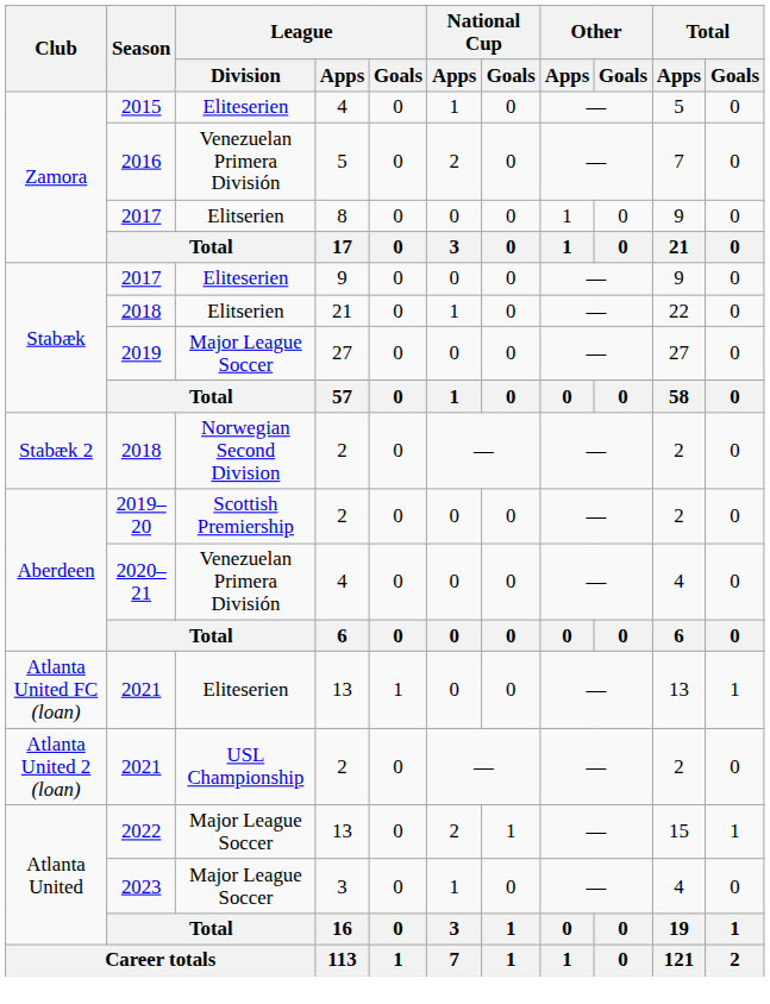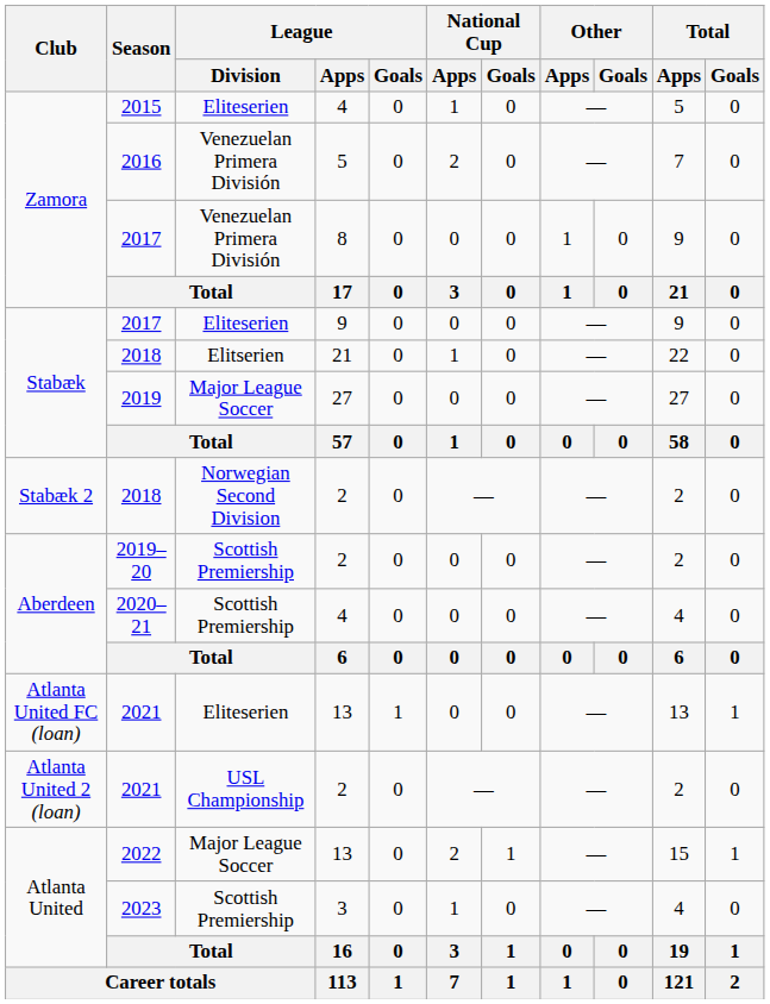 <table class="wikitable" style="text-align:center">
 <tr>
 <th rowspan="2">Club</th>
 <th rowspan="2">Season</th>
 <th colspan="3">League</th>
 <th colspan="2">National Cup</th>
 <th colspan="2">Other</th>
 <th colspan="2">Total</th>
 </tr>
 <tr>
 <th>Division</th>
 <th>Apps</th>
 <th>Goals</th>
 <th>Apps</th>
 <th>Goals</th>
 <th>Apps</th>
 <th>Goals</th>
 <th>Apps</th>
 <th>Goals</th>
 </tr>
 <tr>
 <td rowspan="4"><a href='#'>Zamora</a></td>
 <td><a href='#'>2015</a></td>
 <td><a href='#'>Eliteserien</a></td>
 <td>4</td>
 <td>0</td>
 <td>1</td>
 <td>0</td>
 <td colspan="2">—</td>
 <td>5</td>
 <td>0</td>
 </tr>
 <tr>
 <td><a href='#'>2016</a></td>
 <td>Venezuelan Primera División</td>
 <td>5</td>
 <td>0</td>
 <td>2</td>
 <td>0</td>
 <td colspan="2">—</td>
 <td>7</td>
 <td>0</td>
 </tr>
 <tr>
 <td><a href='#'>2017</a></td>
-<td>Elitserien</td>
+<td>Venezuelan Primera División</td>
 <td>8</td>
 <td>0</td>
 <td>0</td>
 <td>0</td>
 <td>1</td>
 <td>0</td>
 <td>9</td>
 <td>0</td>
 </tr>
 <tr>
 <th colspan="2">Total</th>
 <th>17</th>
 <th>0</th>
 <th>3</th>
 <th>0</th>
 <th>1</th>
 <th>0</th>
 <th>21</th>
 <th>0</th>
 </tr>
 <tr>
 <td rowspan="4"><a href='#'>Stabæk</a></td>
 <td><a href='#'>2017</a></td>
 <td><a href='#'>Eliteserien</a></td>
 <td>9</td>
 <td>0</td>
 <td>0</td>
 <td>0</td>
 <td colspan="2">—</td>
 <td>9</td>
 <td>0</td>
 </tr>
 <tr>
 <td><a href='#'>2018</a></td>
 <td>Elitserien</td>
 <td>21</td>
 <td>0</td>
 <td>1</td>
 <td>0</td>
 <td colspan="2">—</td>
 <td>22</td>
 <td>0</td>
 </tr>
 <tr>
 <td><a href='#'>2019</a></td>
 <td><a href='#'>Major League Soccer</a></td>
 <td>27</td>
 <td>0</td>
 <td>0</td>
 <td>0</td>
 <td colspan="2">—</td>
 <td>27</td>
 <td>0</td>
 </tr>
 <tr>
 <th colspan="2">Total</th>
 <th>57</th>
 <th>0</th>
 <th>1</th>
 <th>0</th>
 <th>0</th>
 <th>0</th>
 <th>58</th>
 <th>0</th>
 </tr>
 <tr>
 <td><a href='#'>Stabæk 2</a></td>
 <td><a href='#'>2018</a></td>
 <td><a href='#'>Norwegian Second Division</a></td>
 <td>2</td>
 <td>0</td>
 <td colspan="2">—</td>
 <td colspan="2">—</td>
 <td>2</td>
 <td>0</td>
 </tr>
 <tr>
 <td rowspan="3"><a href='#'>Aberdeen</a></td>
 <td><a href='#'>2019–20</a></td>
 <td><a href='#'>Scottish Premiership</a></td>
 <td>2</td>
 <td>0</td>
 <td>0</td>
 <td>0</td>
 <td colspan="2">—</td>
 <td>2</td>
 <td>0</td>
 </tr>
 <tr>
 <td><a href='#'>2020–21</a></td>
-<td>Venezuelan Primera División</td>
+<td>Scottish Premiership</td>
 <td>4</td>
 <td>0</td>
 <td>0</td>
 <td>0</td>
 <td colspan="2">—</td>
 <td>4</td>
 <td>0</td>
 </tr>
 <tr>
 <th colspan="2">Total</th>
 <th>6</th>
 <th>0</th>
 <th>0</th>
 <th>0</th>
 <th>0</th>
 <th>0</th>
 <th>6</th>
 <th>0</th>
 </tr>
 <tr>
 <td><a href='#'>Atlanta United FC</a> <em>(loan)</em></td>
 <td><a href='#'>2021</a></td>
 <td>Eliteserien</td>
 <td>13</td>
 <td>1</td>
 <td>0</td>
 <td>0</td>
 <td colspan="2">—</td>
 <td>13</td>
 <td>1</td>
 </tr>
 <tr>
 <td><a href='#'>Atlanta United 2</a> <em>(loan)</em></td>
 <td><a href='#'>2021</a></td>
 <td><a href='#'>USL Championship</a></td>
 <td>2</td>
 <td>0</td>
 <td colspan="2">—</td>
 <td colspan="2">—</td>
 <td>2</td>
 <td>0</td>
 </tr>
 <tr>
 <td rowspan="3">Atlanta United</td>
 <td><a href='#'>2022</a></td>
 <td>Major League Soccer</td>
 <td>13</td>
 <td>0</td>
 <td>2</td>
 <td>1</td>
 <td colspan="2">—</td>
 <td>15</td>
 <td>1</td>
 </tr>
 <tr>
 <td><a href='#'>2023</a></td>
-<td>Major League Soccer</td>
+<td>Scottish Premiership</td>
 <td>3</td>
 <td>0</td>
 <td>1</td>
 <td>0</td>
 <td colspan="2">—</td>
 <td>4</td>
 <td>0</td>
 </tr>
 <tr>
 <th colspan="2">Total</th>
 <th>16</th>
 <th>0</th>
 <th>3</th>
 <th>1</th>
 <th>0</th>
 <th>0</th>
 <th>19</th>
 <th>1</th>
 </tr>
 <tr>
 <th colspan="3">Career totals</th>
 <th>113</th>
 <th>1</th>
 <th>7</th>
 <th>1</th>
 <th>1</th>
 <th>0</th>
 <th>121</th>
 <th>2</th>
 </tr>
 </table>
